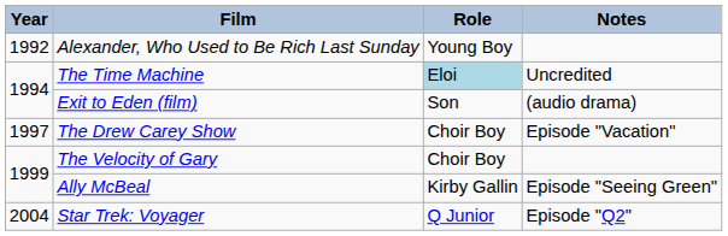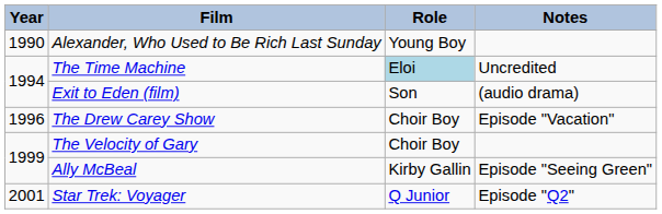 <table class="wikitable">
 <tr style="text-align:center;">
 <th style="background:#B0C4DE;">Year</th>
 <th style="background:#B0C4DE;">Film</th>
 <th style="background:#B0C4DE;">Role</th>
 <th style="background:#B0C4DE;">Notes</th>
 </tr>
 <tr>
-<td>1992</td>
+<td>1990</td>
 <td><em>Alexander, Who Used to Be Rich Last Sunday</em></td>
 <td>Young Boy</td>
 <td></td>
 </tr>
 <tr>
 <td rowspan=2>1994</td>
 <td><em><a href='#'>The Time Machine</a></em></td>
 <td style="background: lightblue;">Eloi</td>
 <td>Uncredited</td>
 </tr>
 <tr>
 <td><em><a href='#'>Exit to Eden (film)</a></em></td>
 <td>Son</td>
 <td>(audio drama)</td>
 </tr>
 <tr>
-<td>1997</td>
+<td>1996</td>
 <td><em><a href='#'>The Drew Carey Show</a></em></td>
 <td>Choir Boy</td>
 <td>Episode "Vacation"</td>
 </tr>
 <tr>
 <td rowspan=2>1999</td>
 <td><em><a href='#'>The Velocity of Gary</a></em></td>
 <td>Choir Boy</td>
 <td></td>
 </tr>
 <tr>
 <td><em><a href='#'>Ally McBeal</a></em></td>
 <td>Kirby Gallin</td>
 <td>Episode "Seeing Green"</td>
 </tr>
 <tr>
-<td>2004</td>
+<td>2001</td>
 <td><em><a href='#'>Star Trek: Voyager</a></em></td>
 <td><a href='#'>Q Junior</a></td>
 <td>Episode "<a href='#'>Q2</a>"</td>
 </tr>
 </table>
